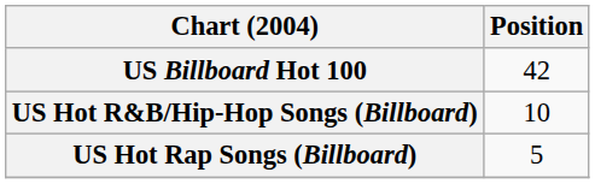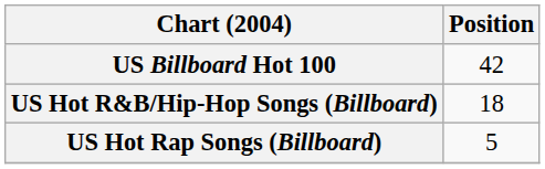 <table class="wikitable sortable plainrowheaders" style="text-align:center">
 <tr>
 <th scope="col">Chart (2004)</th>
 <th scope="col">Position</th>
 </tr>
 <tr>
 <th scope="row">US <em>Billboard</em> Hot 100</th>
 <td>42</td>
 </tr>
 <tr>
 <th scope="row">US Hot R&B/Hip-Hop Songs (<em>Billboard</em>)</th>
-<td>10</td>
+<td>18</td>
 </tr>
 <tr>
 <th scope="row">US Hot Rap Songs (<em>Billboard</em>)</th>
 <td>5</td>
 </tr>
 <tr>
 </tr>
 </table>
